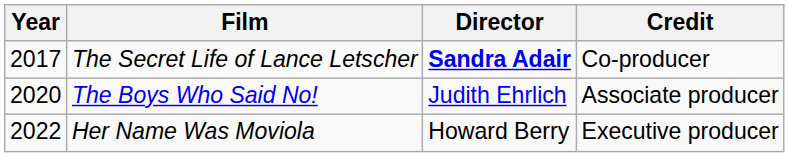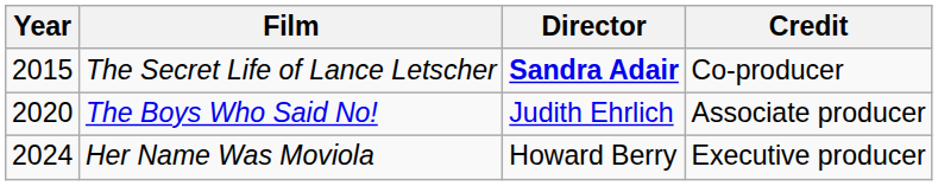 <table class="wikitable">
 <tr>
 <th>Year</th>
 <th>Film</th>
 <th>Director</th>
 <th>Credit</th>
 </tr>
 <tr>
-<td>2017</td>
+<td>2015</td>
 <td><em>The Secret Life of Lance Letscher</em></td>
 <td><strong><a href='#'>Sandra Adair</a></strong></td>
 <td>Co-producer</td>
 </tr>
 <tr>
 <td>2020</td>
 <td><em><a href='#'>The Boys Who Said No!</a></em></td>
 <td><a href='#'>Judith Ehrlich</a></td>
 <td>Associate producer</td>
 </tr>
 <tr>
-<td>2022</td>
+<td>2024</td>
 <td><em>Her Name Was Moviola</em></td>
 <td>Howard Berry</td>
 <td>Executive producer</td>
 </tr>
 </table>
